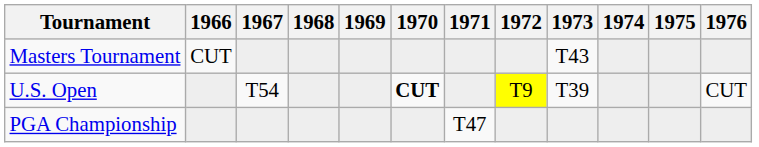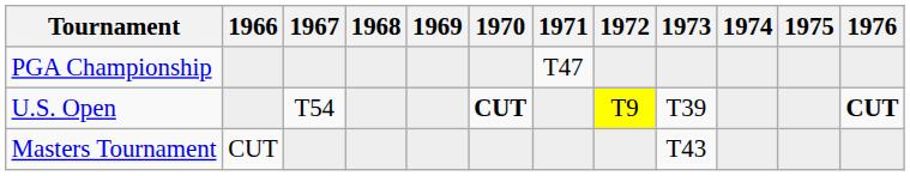 <table class="wikitable" style="font-size:95%;text-align:center;">
 <tr>
 <th>Tournament</th>
 <th>1966</th>
 <th>1967</th>
 <th>1968</th>
 <th>1969</th>
 <th>1970</th>
 <th>1971</th>
 <th>1972</th>
 <th>1973</th>
 <th>1974</th>
 <th>1975</th>
 <th>1976</th>
 </tr>
 <tr>
-<td align=left><a href='#'>Masters Tournament</a></td>
-<td>CUT</td>
+<td align=left><a href='#'>PGA Championship</a></td>
 <td style="background:#eeeeee;"></td>
 <td style="background:#eeeeee;"></td>
 <td style="background:#eeeeee;"></td>
 <td style="background:#eeeeee;"></td>
 <td style="background:#eeeeee;"></td>
+<td>T47</td>
 <td style="background:#eeeeee;"></td>
-<td>T43</td>
+<td style="background:#eeeeee;"></td>
 <td style="background:#eeeeee;"></td>
 <td style="background:#eeeeee;"></td>
 <td style="background:#eeeeee;"></td>
 </tr>
 <tr>
 <td align=left><a href='#'>U.S. Open</a></td>
 <td style="background:#eeeeee;"></td>
 <td>T54</td>
 <td style="background:#eeeeee;"></td>
 <td style="background:#eeeeee;"></td>
 <td><strong>CUT</strong></td>
 <td style="background:#eeeeee;"></td>
 <td style="background:yellow;">T9</td>
 <td>T39</td>
 <td style="background:#eeeeee;"></td>
 <td style="background:#eeeeee;"></td>
-<td>CUT</td>
+<td><strong>CUT</strong></td>
 </tr>
 <tr>
-<td align=left><a href='#'>PGA Championship</a></td>
+<td align=left><a href='#'>Masters Tournament</a></td>
+<td>CUT</td>
 <td style="background:#eeeeee;"></td>
 <td style="background:#eeeeee;"></td>
 <td style="background:#eeeeee;"></td>
 <td style="background:#eeeeee;"></td>
 <td style="background:#eeeeee;"></td>
-<td>T47</td>
 <td style="background:#eeeeee;"></td>
-<td style="background:#eeeeee;"></td>
+<td>T43</td>
 <td style="background:#eeeeee;"></td>
 <td style="background:#eeeeee;"></td>
 <td style="background:#eeeeee;"></td>
 </tr>
 </table>
